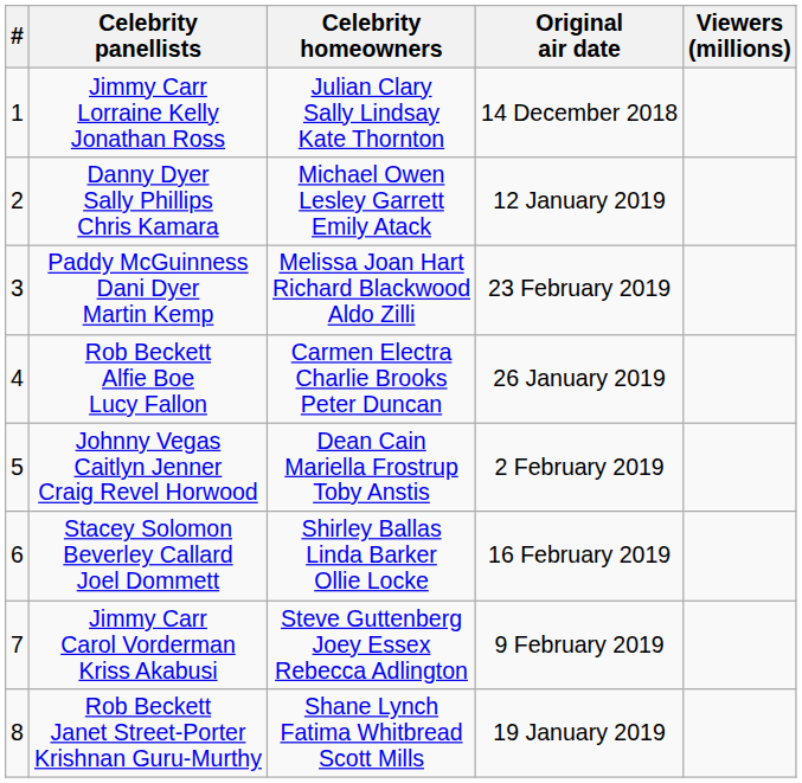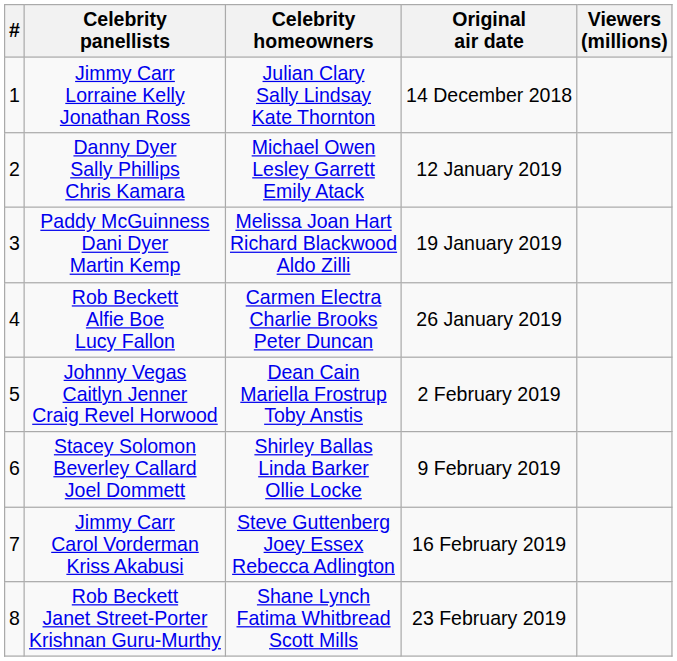 <table class="wikitable" style="text-align:center">
 <tr>
 <th>#</th>
 <th>Celebrity<br>panellists</th>
 <th>Celebrity<br>homeowners</th>
 <th>Original<br>air date</th>
 <th>Viewers<br>(millions)</th>
 </tr>
 <tr>
 <td>1</td>
 <td><a href='#'>Jimmy Carr</a><br><a href='#'>Lorraine Kelly</a><br><a href='#'>Jonathan Ross</a></td>
 <td><a href='#'>Julian Clary</a><br><a href='#'>Sally Lindsay</a><br><a href='#'>Kate Thornton</a></td>
 <td>14 December 2018</td>
 <td></td>
 </tr>
 <tr>
 <td>2</td>
 <td><a href='#'>Danny Dyer</a><br><a href='#'>Sally Phillips</a><br><a href='#'>Chris Kamara</a></td>
 <td><a href='#'>Michael Owen</a><br><a href='#'>Lesley Garrett</a><br><a href='#'>Emily Atack</a></td>
 <td>12 January 2019</td>
 <td></td>
 </tr>
 <tr>
 <td>3</td>
 <td><a href='#'>Paddy McGuinness</a><br><a href='#'>Dani Dyer</a><br><a href='#'>Martin Kemp</a></td>
 <td><a href='#'>Melissa Joan Hart</a><br><a href='#'>Richard Blackwood</a><br><a href='#'>Aldo Zilli</a></td>
-<td>23 February 2019</td>
+<td>19 January 2019</td>
 <td></td>
 </tr>
 <tr>
 <td>4</td>
 <td><a href='#'>Rob Beckett</a><br><a href='#'>Alfie Boe</a><br><a href='#'>Lucy Fallon</a></td>
 <td><a href='#'>Carmen Electra</a><br><a href='#'>Charlie Brooks</a><br><a href='#'>Peter Duncan</a></td>
 <td>26 January 2019</td>
 <td></td>
 </tr>
 <tr>
 <td>5</td>
 <td><a href='#'>Johnny Vegas</a><br><a href='#'>Caitlyn Jenner</a><br><a href='#'>Craig Revel Horwood</a></td>
 <td><a href='#'>Dean Cain</a><br><a href='#'>Mariella Frostrup</a><br><a href='#'>Toby Anstis</a></td>
 <td>2 February 2019</td>
 <td></td>
 </tr>
 <tr>
 <td>6</td>
 <td><a href='#'>Stacey Solomon</a><br><a href='#'>Beverley Callard</a><br><a href='#'>Joel Dommett</a></td>
 <td><a href='#'>Shirley Ballas</a><br><a href='#'>Linda Barker</a><br><a href='#'>Ollie Locke</a></td>
-<td>16 February 2019</td>
+<td>9 February 2019</td>
 <td></td>
 </tr>
 <tr>
 <td>7</td>
 <td><a href='#'>Jimmy Carr</a><br><a href='#'>Carol Vorderman</a><br><a href='#'>Kriss Akabusi</a></td>
 <td><a href='#'>Steve Guttenberg</a><br><a href='#'>Joey Essex</a><br><a href='#'>Rebecca Adlington</a></td>
-<td>9 February 2019</td>
+<td>16 February 2019</td>
 <td></td>
 </tr>
 <tr>
 <td>8</td>
 <td><a href='#'>Rob Beckett</a><br><a href='#'>Janet Street-Porter</a><br><a href='#'>Krishnan Guru-Murthy</a></td>
 <td><a href='#'>Shane Lynch</a><br><a href='#'>Fatima Whitbread</a><br><a href='#'>Scott Mills</a></td>
-<td>19 January 2019</td>
+<td>23 February 2019</td>
 <td></td>
 </tr>
 </table>
